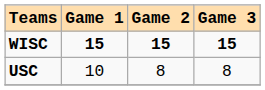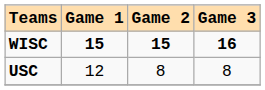 <table class="wikitable" align=right>
 <tr bgcolor=#ffdead align=center>
 <td colspan=1><strong>Teams</strong></td>
 <td colspan=1><strong>Game 1</strong></td>
 <td colspan=1><strong>Game 2</strong></td>
 <td colspan=1><strong>Game 3</strong></td>
 </tr>
 <tr>
 <td><strong>WISC</strong></td>
 <td align=center><strong>15</strong></td>
 <td align=center><strong>15</strong></td>
-<td align=center><strong>15</strong></td>
+<td align=center><strong>16</strong></td>
 </tr>
 <tr>
 <td><strong>USC</strong></td>
-<td align=center>10</td>
+<td align=center>12</td>
 <td align=center>8</td>
 <td align=center>8</td>
 </tr>
 <tr>
 </tr>
 </table>
